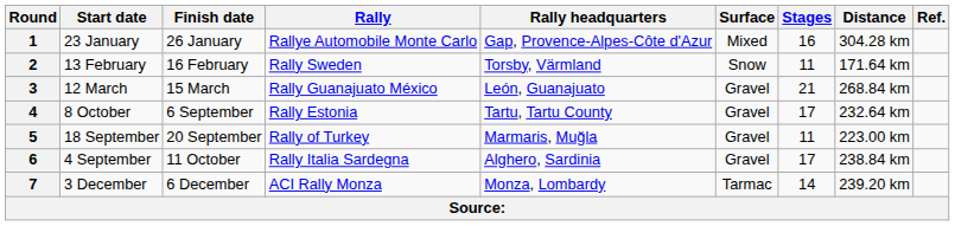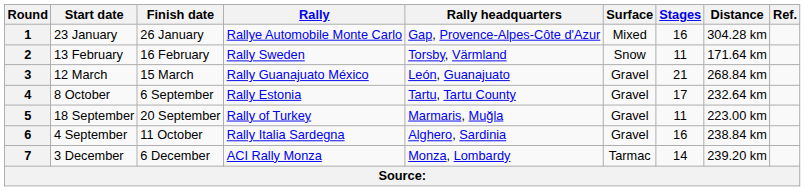 <table class="wikitable" style="font-size: 85%;">
 <tr>
 <th>Round</th>
 <th>Start date</th>
 <th>Finish date</th>
 <th><a href='#'>Rally</a></th>
 <th>Rally headquarters</th>
 <th>Surface</th>
 <th><a href='#'>Stages</a></th>
 <th>Distance</th>
 <th>Ref.</th>
 </tr>
 <tr>
 <th>1</th>
 <td>23 January</td>
 <td>26 January</td>
 <td nowrap> <a href='#'>Rallye Automobile Monte Carlo</a></td>
 <td nowrap><a href='#'>Gap</a>, <a href='#'>Provence-Alpes-Côte d'Azur</a></td>
 <td align=center>Mixed</td>
 <td align=center>16</td>
 <td align=center>304.28 km</td>
 <td align=center></td>
 </tr>
 <tr>
 <th>2</th>
 <td>13 February</td>
 <td>16 February</td>
 <td> <a href='#'>Rally Sweden</a></td>
 <td><a href='#'>Torsby</a>, <a href='#'>Värmland</a></td>
 <td align=center>Snow</td>
 <td align=center>11</td>
 <td align=center>171.64 km</td>
 <td align=center></td>
 </tr>
 <tr>
 <th>3</th>
 <td>12 March</td>
 <td>15 March</td>
 <td> <a href='#'>Rally Guanajuato México</a></td>
 <td><a href='#'>León</a>, <a href='#'>Guanajuato</a></td>
 <td align=center>Gravel</td>
 <td align=center>21</td>
 <td align=center>268.84 km</td>
 <td align=center></td>
 </tr>
 <tr>
 <th>4</th>
 <td>8 October</td>
 <td>6 September</td>
 <td> <a href='#'>Rally Estonia</a></td>
 <td><a href='#'>Tartu</a>, <a href='#'>Tartu County</a></td>
 <td align=center>Gravel</td>
 <td align=center>17</td>
 <td align=center>232.64 km</td>
 <td align=center></td>
 </tr>
 <tr>
 <th>5</th>
 <td nowrap>18 September</td>
 <td nowrap>20 September</td>
 <td> <a href='#'>Rally of Turkey</a></td>
 <td><a href='#'>Marmaris</a>, <a href='#'>Muğla</a></td>
 <td align=center>Gravel</td>
 <td align=center>11</td>
 <td align=center>223.00 km</td>
 <td align=center></td>
 </tr>
 <tr>
 <th>6</th>
 <td>4 September</td>
 <td>11 October</td>
 <td nowrap> <a href='#'>Rally Italia Sardegna</a></td>
 <td><a href='#'>Alghero</a>, <a href='#'>Sardinia</a></td>
 <td align=center>Gravel</td>
-<td align=center>17</td>
+<td align=center>16</td>
 <td align=center>238.84 km</td>
 <td align=center></td>
 </tr>
 <tr>
 <th>7</th>
 <td>3 December</td>
 <td>6 December</td>
 <td> <a href='#'>ACI Rally Monza</a></td>
 <td><a href='#'>Monza</a>, <a href='#'>Lombardy</a></td>
 <td align=center>Tarmac</td>
 <td align=center>14</td>
 <td align=center>239.20 km</td>
 <td align=center></td>
 </tr>
 <tr>
 <th colspan=9>Source:</th>
 </tr>
 </table>
